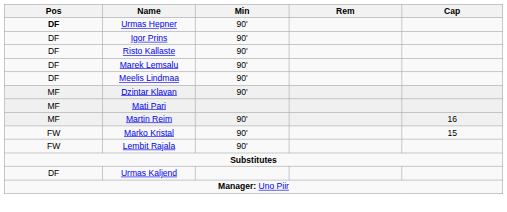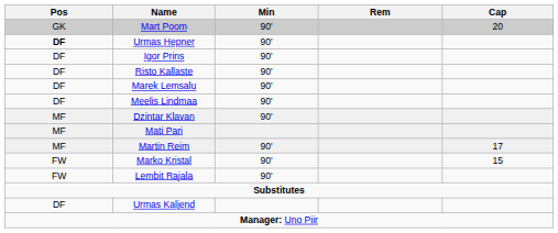 <table class="wikitable collapsible collapsed" align="center" style="font-size:85%; text-align:center;" width="50%">
 <tr>
 <th>Pos</th>
 <th width=140>Name</th>
 <th>Min</th>
 <th>Rem</th>
 <th>Cap</th>
+</tr>
+<tr bgcolor="cccccc">
+<td>GK</td>
+<td><a href='#'>Mart Poom</a></td>
+<td>90'</td>
+<td></td>
+<td>20</td>
 </tr>
 <tr>
 <td><strong>DF</strong></td>
 <td><a href='#'>Urmas Hepner</a></td>
 <td>90'</td>
 <td></td>
 <td></td>
 </tr>
 <tr>
 <td>DF</td>
 <td><a href='#'>Igor Prins</a></td>
 <td>90'</td>
 <td></td>
 <td></td>
 </tr>
 <tr>
 <td>DF</td>
 <td><a href='#'>Risto Kallaste</a></td>
 <td>90'</td>
 <td></td>
 <td></td>
 </tr>
 <tr>
 <td>DF</td>
 <td><a href='#'>Marek Lemsalu</a></td>
 <td>90'</td>
 <td></td>
 <td></td>
 </tr>
 <tr>
 <td>DF</td>
 <td><a href='#'>Meelis Lindmaa</a></td>
 <td>90'</td>
 <td></td>
 <td></td>
 </tr>
 <tr bgcolor="#F0F0F0">
 <td>MF</td>
 <td><a href='#'>Dzintar Klavan</a></td>
 <td>90'</td>
 <td></td>
 <td></td>
 </tr>
 <tr bgcolor="#F0F0F0">
 <td>MF</td>
 <td><a href='#'>Mati Pari</a></td>
 <td></td>
 <td></td>
 <td></td>
 </tr>
 <tr bgcolor="#F0F0F0">
 <td>MF</td>
 <td><a href='#'>Martin Reim</a></td>
 <td>90'</td>
 <td></td>
-<td>16</td>
+<td>17</td>
 </tr>
 <tr>
 <td>FW</td>
 <td><a href='#'>Marko Kristal</a></td>
 <td>90'</td>
 <td></td>
 <td>15</td>
 </tr>
 <tr>
 <td>FW</td>
 <td><a href='#'>Lembit Rajala</a></td>
 <td>90'</td>
 <td></td>
 <td></td>
 </tr>
 <tr>
 <td colspan=5 align=center><strong>Substitutes</strong></td>
 </tr>
 <tr>
 <td>DF</td>
 <td><a href='#'>Urmas Kaljend</a></td>
 <td></td>
 <td></td>
 <td></td>
 </tr>
 <tr>
 <td colspan=5 align=center><strong>Manager:</strong>  <a href='#'>Uno Piir</a></td>
 </tr>
 </table>
